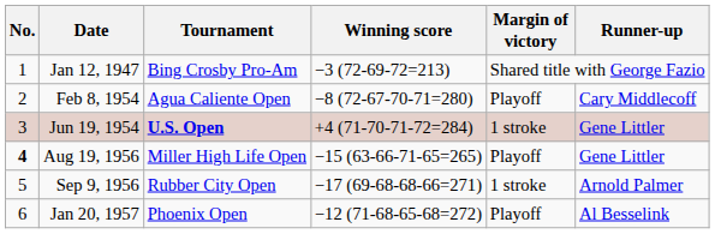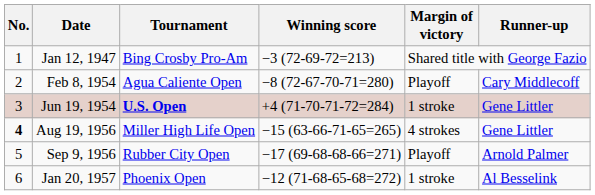 <table class="wikitable" style="font-size:95%;">
 <tr>
 <th>No.</th>
 <th>Date</th>
 <th>Tournament</th>
 <th>Winning score</th>
 <th>Margin of<br>victory</th>
 <th>Runner-up</th>
 </tr>
 <tr>
 <td align=center>1</td>
 <td align=right>Jan 12, 1947</td>
 <td><a href='#'>Bing Crosby Pro-Am</a></td>
 <td>−3 (72-69-72=213)</td>
 <td colspan=2>Shared title with  <a href='#'>George Fazio</a></td>
 </tr>
 <tr>
 <td align=center>2</td>
 <td align=right>Feb 8, 1954</td>
 <td><a href='#'>Agua Caliente Open</a></td>
 <td>−8 (72-67-70-71=280)</td>
 <td>Playoff</td>
 <td> <a href='#'>Cary Middlecoff</a></td>
 </tr>
 <tr style="background:#e5d1cb;">
 <td align=center>3</td>
 <td align=right>Jun 19, 1954</td>
 <td><strong><a href='#'>U.S. Open</a></strong></td>
 <td>+4 (71-70-71-72=284)</td>
 <td>1 stroke</td>
 <td> <a href='#'>Gene Littler</a></td>
 </tr>
 <tr>
 <td align=center><strong>4</strong></td>
 <td align=right>Aug 19, 1956</td>
 <td><a href='#'>Miller High Life Open</a></td>
 <td>−15 (63-66-71-65=265)</td>
-<td>Playoff</td>
+<td>4 strokes</td>
 <td> <a href='#'>Gene Littler</a></td>
 </tr>
 <tr>
 <td align=center>5</td>
 <td align=right>Sep 9, 1956</td>
 <td><a href='#'>Rubber City Open</a></td>
 <td>−17 (69-68-68-66=271)</td>
-<td>1 stroke</td>
+<td>Playoff</td>
 <td> <a href='#'>Arnold Palmer</a></td>
 </tr>
 <tr>
 <td align=center>6</td>
 <td align=right>Jan 20, 1957</td>
 <td><a href='#'>Phoenix Open</a></td>
 <td>−12 (71-68-65-68=272)</td>
-<td>Playoff</td>
+<td>1 stroke</td>
 <td> <a href='#'>Al Besselink</a></td>
 </tr>
 </table>
